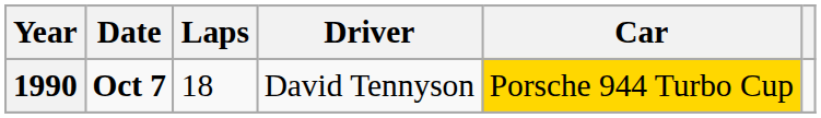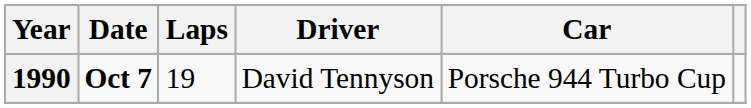 <table class="sortable wikitable" style="font-size: 90%;">
 <tr>
 <th>Year</th>
 <th>Date</th>
 <th>Laps</th>
 <th>Driver</th>
 <th>Car</th>
 <th></th>
 </tr>
 <tr>
 <th>1990</th>
 <td><strong>Oct 7</strong></td>
-<td>18</td>
+<td>19</td>
 <td> David Tennyson</td>
-<td style="background: gold;">Porsche 944 Turbo Cup</td>
+<td>Porsche 944 Turbo Cup</td>
 <td></td>
 </tr>
 <tr>
 </tr>
 </table>
